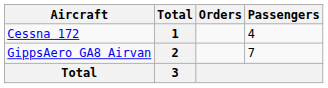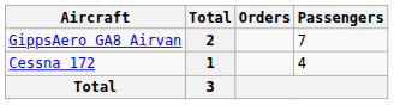 <table class="wikitable">
 <tr>
 <th>Aircraft</th>
 <th>Total</th>
 <th>Orders</th>
 <th>Passengers</th>
 </tr>
 <tr>
+<td><a href='#'>GippsAero GA8 Airvan</a></td>
+<th>2</th>
+<td></td>
+<td>7</td>
+</tr>
+<tr>
 <td><a href='#'>Cessna 172</a></td>
 <th>1</th>
 <td></td>
 <td>4</td>
-</tr>
-<tr>
-<td><a href='#'>GippsAero GA8 Airvan</a></td>
-<th>2</th>
-<td></td>
-<td>7</td>
 </tr>
 <tr>
 <th>Total</th>
 <th>3</th>
 <th colspan=2></th>
 </tr>
 </table>
